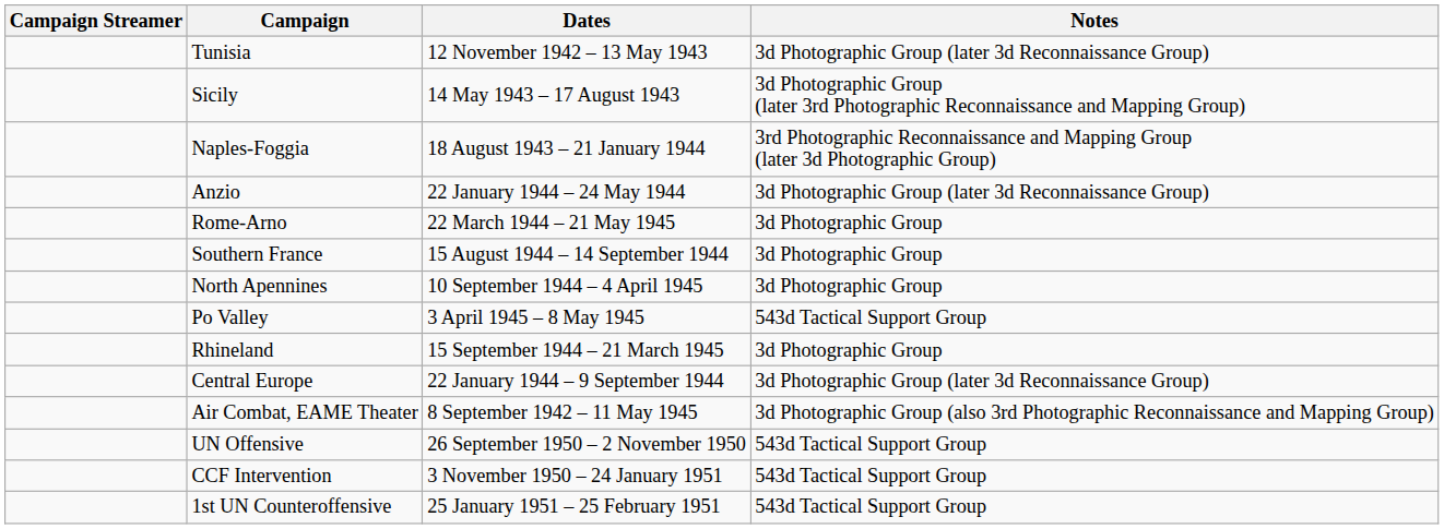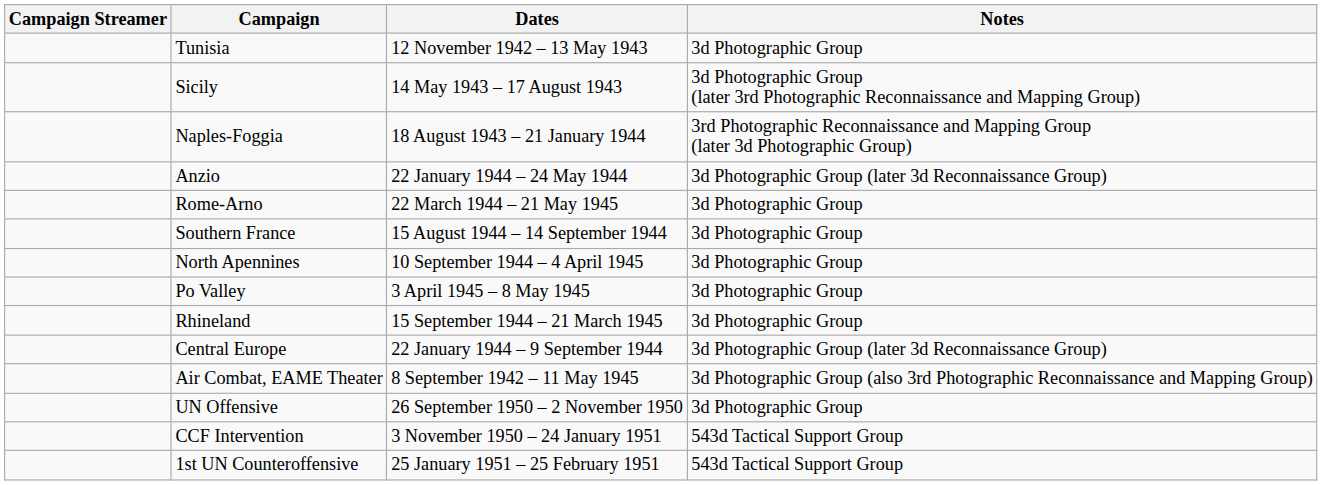 <table class="wikitable">
 <tr style="background:#efefef;">
 <th>Campaign Streamer</th>
 <th>Campaign</th>
 <th>Dates</th>
 <th>Notes</th>
 </tr>
 <tr>
 <td></td>
 <td>Tunisia</td>
 <td>12 November 1942 – 13 May 1943</td>
-<td>3d Photographic Group (later 3d Reconnaissance Group)</td>
+<td>3d Photographic Group</td>
 </tr>
 <tr>
 <td></td>
 <td>Sicily</td>
 <td>14 May 1943 – 17 August 1943</td>
 <td>3d Photographic Group <br>(later 3rd Photographic Reconnaissance and Mapping Group)</td>
 </tr>
 <tr>
 <td></td>
 <td>Naples-Foggia</td>
 <td>18 August 1943 – 21 January 1944</td>
 <td>3rd Photographic Reconnaissance and Mapping Group<br> (later 3d Photographic Group)</td>
 </tr>
 <tr>
 <td></td>
 <td>Anzio</td>
 <td>22 January 1944 – 24 May 1944</td>
 <td>3d Photographic Group (later 3d Reconnaissance Group)</td>
 </tr>
 <tr>
 <td></td>
 <td>Rome-Arno</td>
 <td>22 March 1944 – 21 May 1945</td>
 <td>3d Photographic Group</td>
 </tr>
 <tr>
 <td></td>
 <td>Southern France</td>
 <td>15 August 1944 – 14 September 1944</td>
 <td>3d Photographic Group</td>
 </tr>
 <tr>
 <td></td>
 <td>North Apennines</td>
 <td>10 September 1944 – 4 April 1945</td>
 <td>3d Photographic Group</td>
 </tr>
 <tr>
 <td></td>
 <td>Po Valley</td>
 <td>3 April 1945 – 8 May 1945</td>
-<td>543d Tactical Support Group</td>
+<td>3d Photographic Group</td>
 </tr>
 <tr>
 <td></td>
 <td>Rhineland</td>
 <td>15 September 1944 – 21 March 1945</td>
 <td>3d Photographic Group</td>
 </tr>
 <tr>
 <td></td>
 <td>Central Europe</td>
 <td>22 January 1944 – 9 September 1944</td>
 <td>3d Photographic Group (later 3d Reconnaissance Group)</td>
 </tr>
 <tr>
 <td></td>
 <td>Air Combat, EAME Theater</td>
 <td>8 September 1942 – 11 May 1945</td>
 <td>3d Photographic Group (also 3rd Photographic Reconnaissance and Mapping Group)</td>
 </tr>
 <tr>
 <td></td>
 <td>UN Offensive</td>
 <td>26 September 1950 – 2 November 1950</td>
-<td>543d Tactical Support Group</td>
+<td>3d Photographic Group</td>
 </tr>
 <tr>
 <td></td>
 <td>CCF Intervention</td>
 <td>3 November 1950 – 24 January 1951</td>
 <td>543d Tactical Support Group</td>
 </tr>
 <tr>
 <td></td>
 <td>1st UN Counteroffensive</td>
 <td>25 January 1951 – 25 February 1951</td>
 <td>543d Tactical Support Group</td>
 </tr>
 </table>
